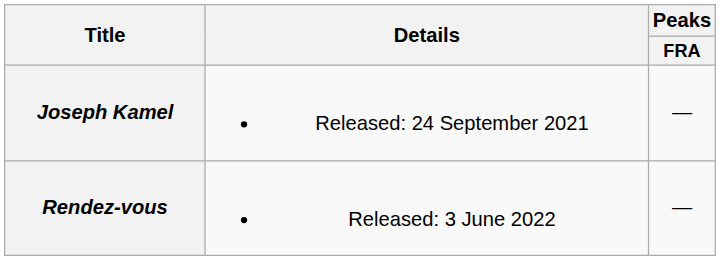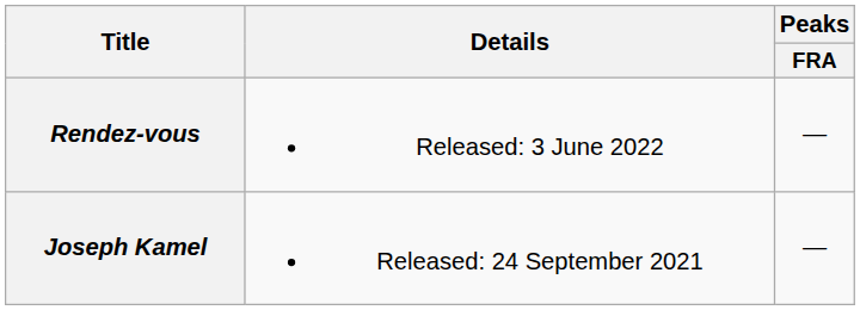 <table class="wikitable plainrowheaders" style="text-align:center">
 <tr>
 <th scope="col" rowspan="2" style="width:9.5em">Title</th>
 <th scope="col" rowspan="2" style="width:21.5em">Details</th>
 <th scope="col">Peaks</th>
 </tr>
 <tr>
 <th scope="col" style="width:2.5em;font-size:90%">FRA</th>
 </tr>
 <tr>
+<th scope="row"><em>Rendez-vous</em></th>
+<td><br><ul><li>Released: 3 June 2022</li></ul></td>
+<td>—</td>
+</tr>
+<tr>
 <th scope="row"><em>Joseph Kamel</em></th>
 <td><br><ul><li>Released: 24 September 2021</li></ul></td>
 <td>—</td>
 </tr>
-<tr>
-<th scope="row"><em>Rendez-vous</em></th>
-<td><br><ul><li>Released: 3 June 2022</li></ul></td>
-<td>—</td>
-</tr>
 </table>
